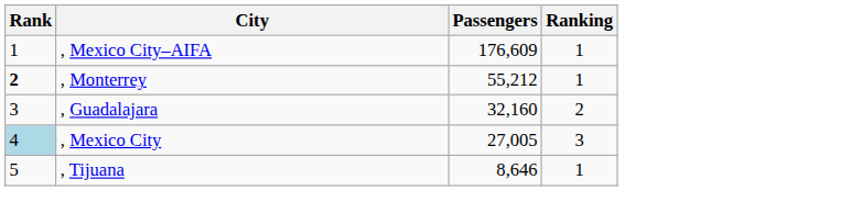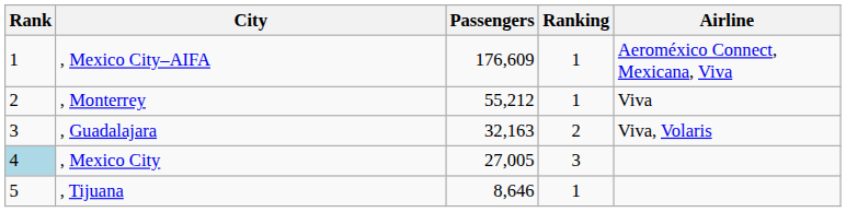 <table class="wikitable" style="font-size: 90%" width= align=>
 <tr>
 <th>Rank</th>
 <th style=width:21em>City</th>
 <th>Passengers</th>
 <th>Ranking</th>
+<th style=width:12em>Airline</th>
 </tr>
 <tr>
 <td>1</td>
 <td>, <a href='#'>Mexico City–AIFA</a></td>
 <td align="right">176,609</td>
 <td align="center"> 1</td>
+<td><a href='#'>Aeroméxico Connect</a>, <a href='#'>Mexicana</a>, <a href='#'>Viva</a></td>
 </tr>
 <tr>
-<td><strong>2</strong></td>
+<td>2</td>
 <td>, <a href='#'>Monterrey</a></td>
 <td align="right">55,212</td>
 <td align="center"> 1</td>
+<td>Viva</td>
 </tr>
 <tr>
 <td>3</td>
 <td>, <a href='#'>Guadalajara</a></td>
-<td align="right">32,160</td>
+<td align="right">32,163</td>
 <td align="center"> 2</td>
+<td>Viva, <a href='#'>Volaris</a></td>
 </tr>
 <tr>
 <td style="background: lightblue;">4</td>
 <td>, <a href='#'>Mexico City</a></td>
 <td align="right">27,005</td>
 <td align="center"> 3</td>
+<td></td>
 </tr>
 <tr>
 <td>5</td>
 <td>, <a href='#'>Tijuana</a></td>
 <td align="right">8,646</td>
 <td align="center"> 1</td>
+<td></td>
 </tr>
 </table>
